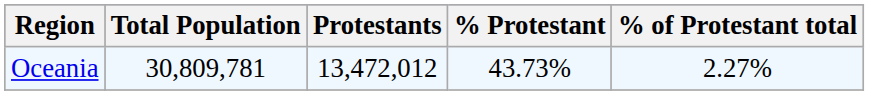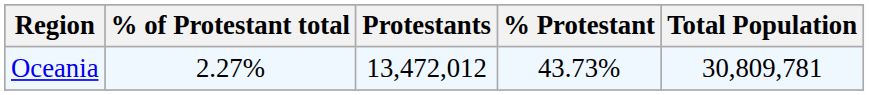 <table class="wikitable">
 <tr bgcolor=#CCCCFF>
 <th>Region</th>
-<th>Total Population</th>
+<th>% of Protestant total</th>
 <th>Protestants</th>
 <th>% Protestant</th>
-<th>% of Protestant total</th>
+<th>Total Population</th>
 </tr>
 <tr ALIGN=center bgcolor=#F0F8FF>
 <td><a href='#'>Oceania</a></td>
-<td>30,809,781</td>
+<td>2.27%</td>
 <td>13,472,012</td>
 <td>43.73%</td>
-<td>2.27%</td>
+<td>30,809,781</td>
 </tr>
 </table>
